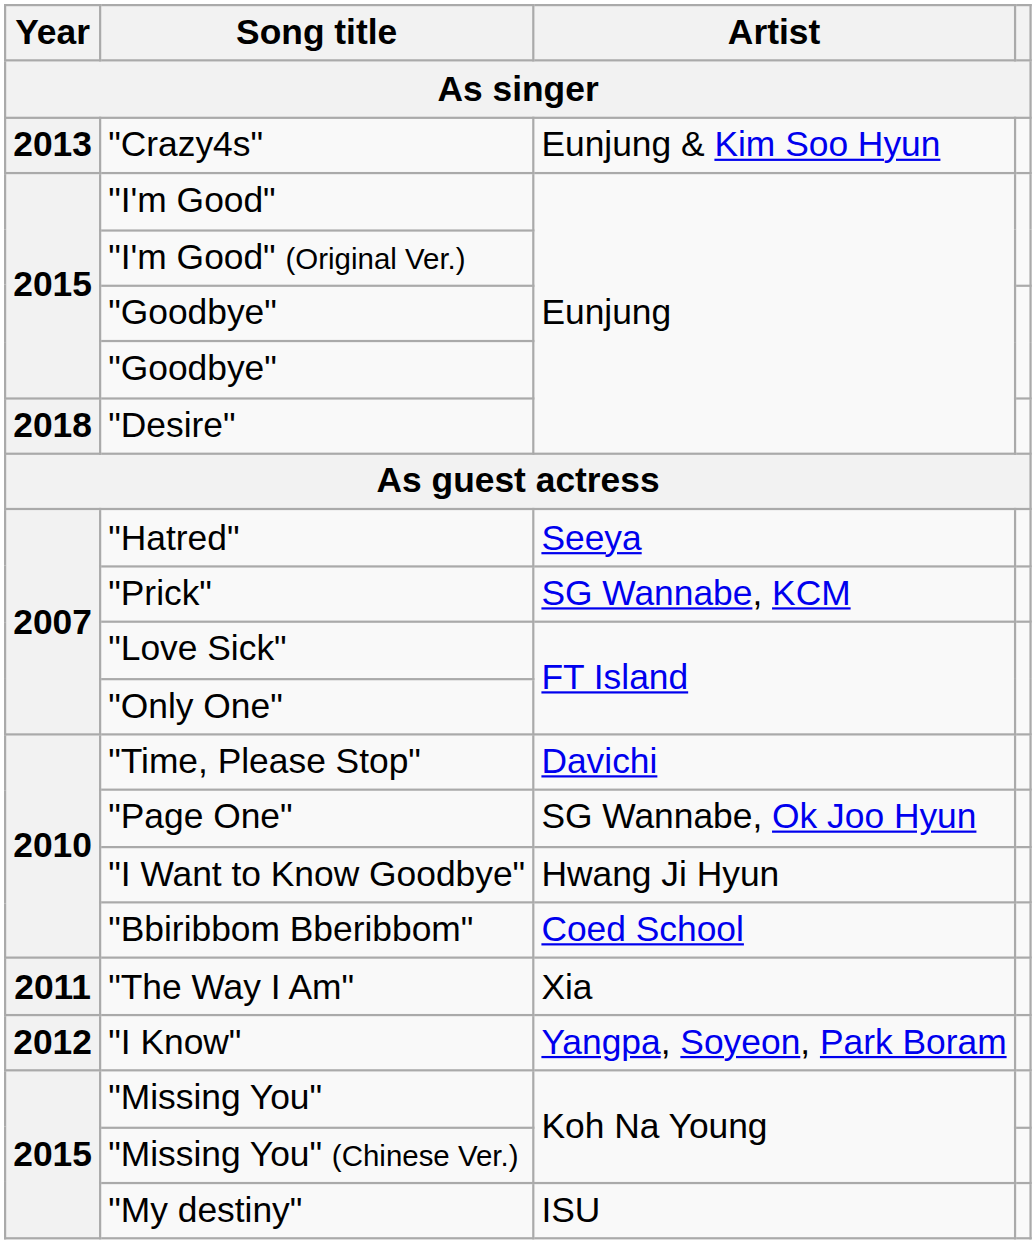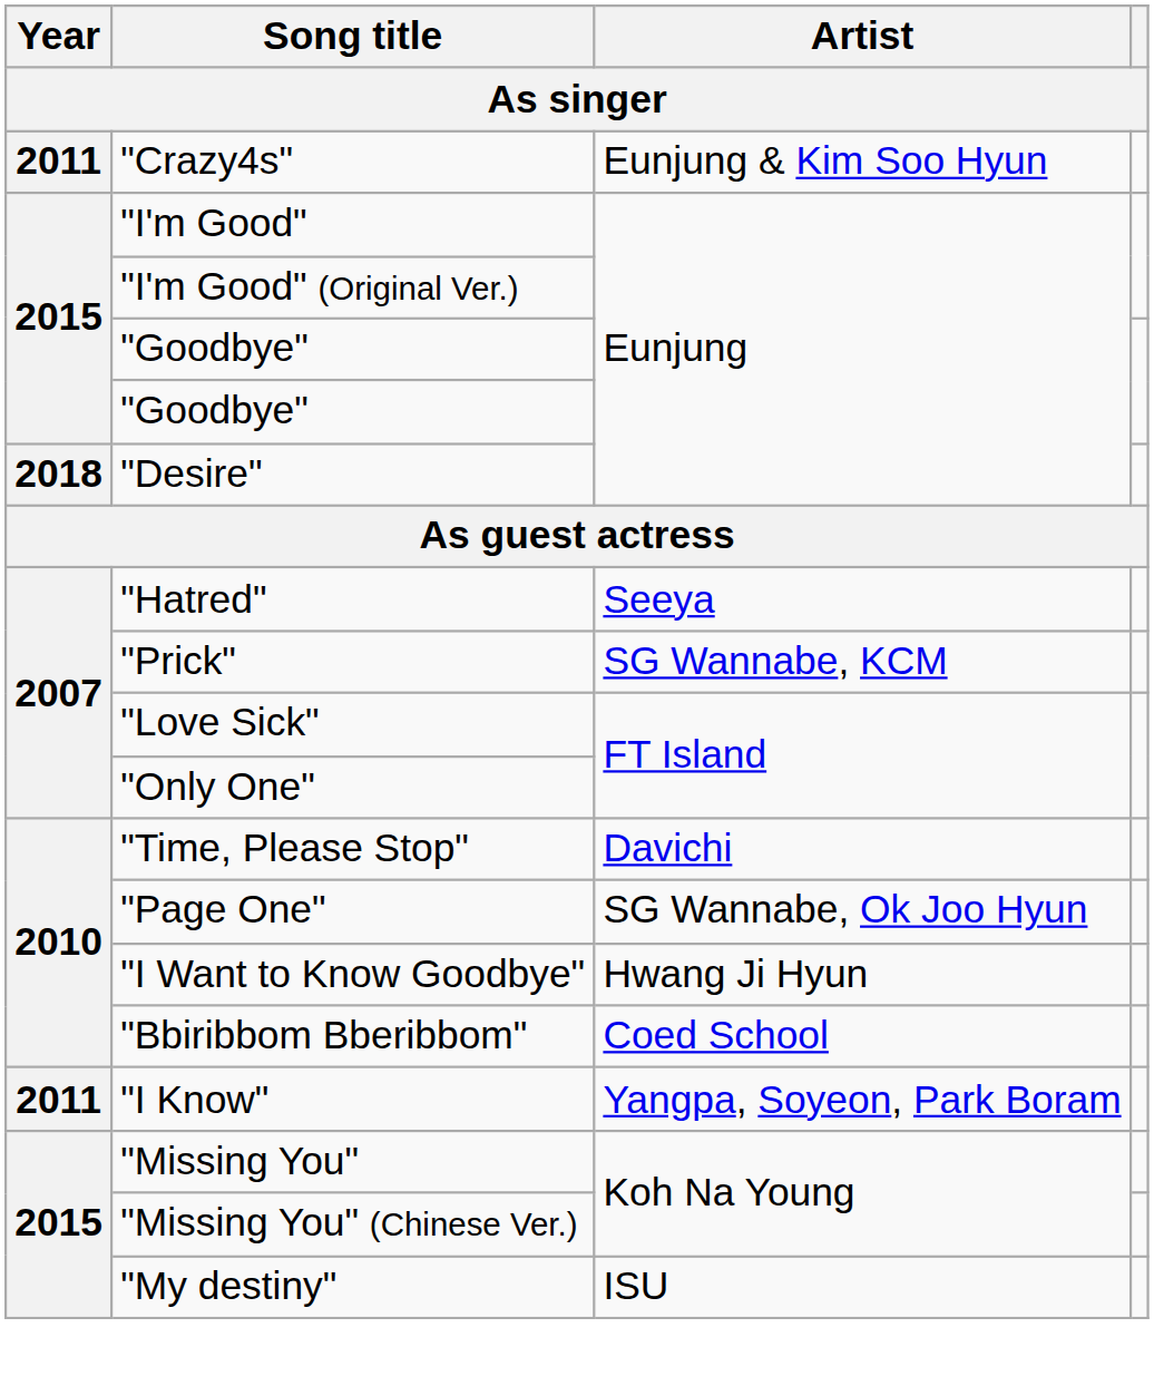 <table class="wikitable plainrowheaders">
 <tr>
 <th scope="col">Year</th>
 <th scope="col">Song title</th>
 <th scope="col">Artist</th>
 <th scope="col" class="unsortable"></th>
 </tr>
 <tr>
 <th scope="row" colspan="4"  style="text-align:center"><strong>As singer</strong></th>
 </tr>
 <tr>
-<th scope="row">2013</th>
+<th scope="row">2011</th>
 <td>"Crazy4s"</td>
 <td>Eunjung & <a href='#'>Kim Soo Hyun</a></td>
 <td style="text-align:center"></td>
 </tr>
 <tr>
 <th rowspan="4" scope="row">2015</th>
 <td>"I'm Good"</td>
 <td rowspan="5">Eunjung</td>
 <td rowspan="2" style="text-align:center"></td>
 </tr>
 <tr>
 <td>"I'm Good" <small>(Original Ver.)</small></td>
 </tr>
 <tr>
 <td>"Goodbye"</td>
 <td rowspan="2" style="text-align:center"></td>
 </tr>
 <tr>
 <td>"Goodbye" </td>
 </tr>
 <tr>
 <th scope="row">2018</th>
 <td>"Desire" </td>
 <td style="text-align:center"></td>
 </tr>
 <tr>
 <th scope="row" colspan="4" style="text-align:center"><strong>As guest actress</strong></th>
 </tr>
 <tr>
 <th scope="row" rowspan="4">2007</th>
 <td>"Hatred"</td>
 <td><a href='#'>Seeya</a></td>
 <td style="text-align:center"></td>
 </tr>
 <tr>
 <td>"Prick"</td>
 <td><a href='#'>SG Wannabe</a>, <a href='#'>KCM</a></td>
 <td style="text-align:center"></td>
 </tr>
 <tr>
 <td>"Love Sick"</td>
 <td rowspan="2"><a href='#'>FT Island</a></td>
 <td rowspan="2" style="text-align:center"></td>
 </tr>
 <tr>
 <td>"Only One"</td>
 </tr>
 <tr>
 <th scope="row" rowspan="4">2010</th>
 <td>"Time, Please Stop"</td>
 <td><a href='#'>Davichi</a></td>
 <td style="text-align:center"></td>
 </tr>
 <tr>
 <td>"Page One"</td>
 <td>SG Wannabe, <a href='#'>Ok Joo Hyun</a></td>
 <td style="text-align:center"></td>
 </tr>
 <tr>
 <td>"I Want to Know Goodbye"</td>
 <td>Hwang Ji Hyun</td>
 <td style="text-align:center"></td>
 </tr>
 <tr>
 <td>"Bbiribbom Bberibbom"</td>
 <td><a href='#'>Coed School</a></td>
 <td style="text-align:center"></td>
 </tr>
 <tr>
 <th scope="row">2011</th>
-<td>"The Way I Am"</td>
-<td>Xia</td>
-<td style="text-align:center"></td>
-</tr>
-<tr>
-<th scope="row">2012</th>
 <td>"I Know"</td>
 <td><a href='#'>Yangpa</a>, <a href='#'>Soyeon</a>, <a href='#'>Park Boram</a></td>
 <td style="text-align:center"></td>
 </tr>
 <tr>
 <th scope="row" rowspan="3">2015</th>
 <td>"Missing You"</td>
 <td rowspan="2">Koh Na Young</td>
 <td style="text-align:center"></td>
 </tr>
 <tr>
 <td>"Missing You" <small>(Chinese Ver.)</small></td>
 <td style="text-align:center"></td>
 </tr>
 <tr>
 <td>"My destiny"</td>
 <td>ISU</td>
 <td style="text-align:center"></td>
 </tr>
 </table>
